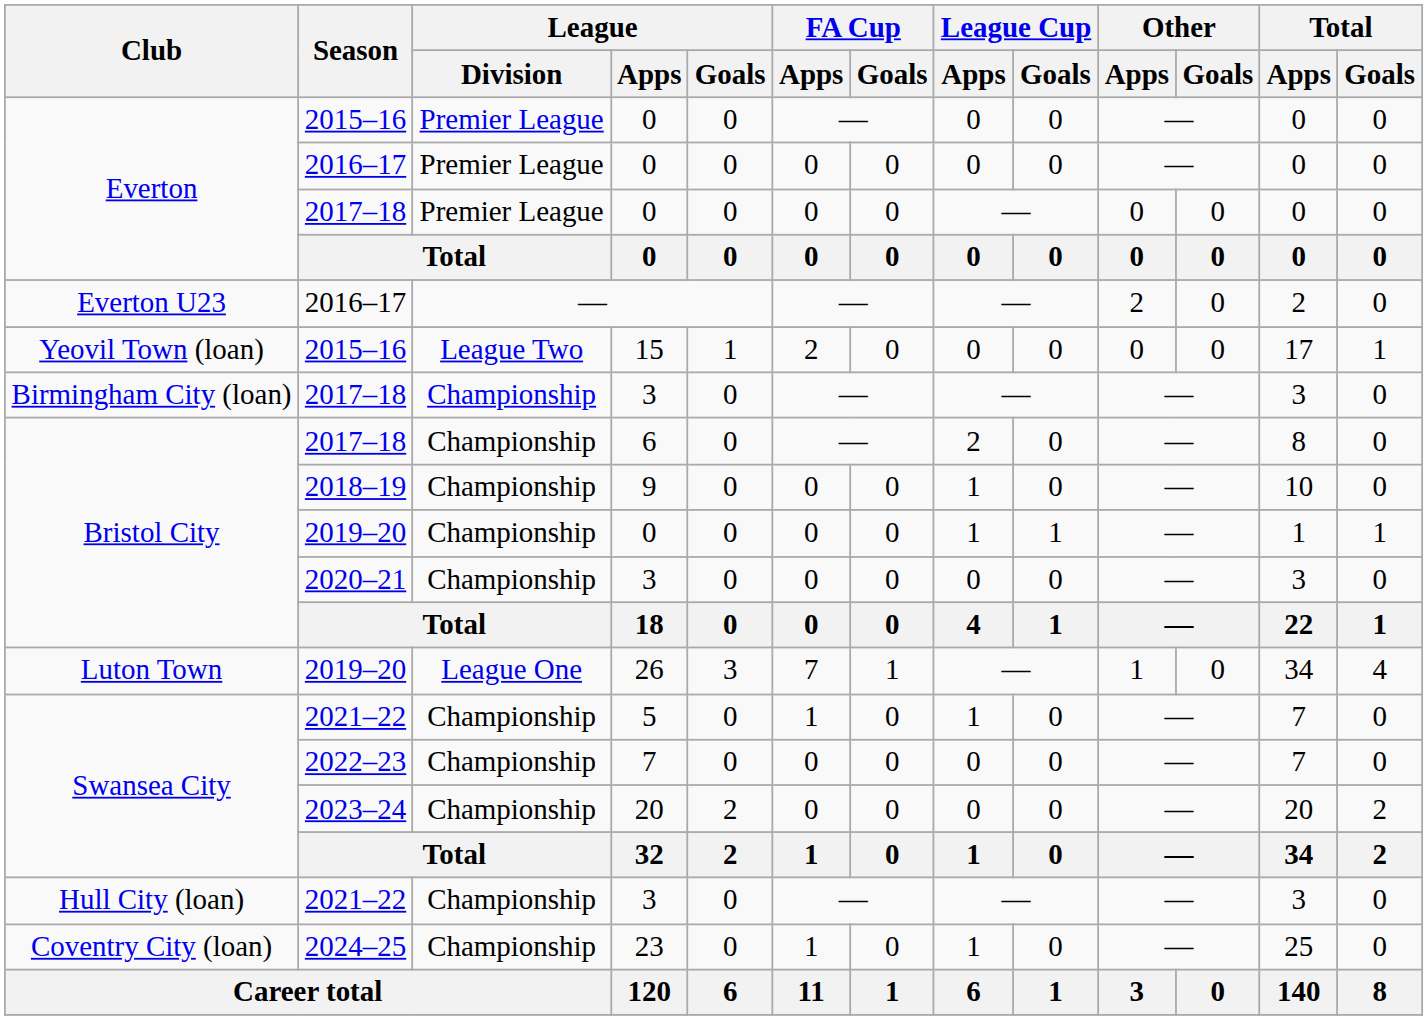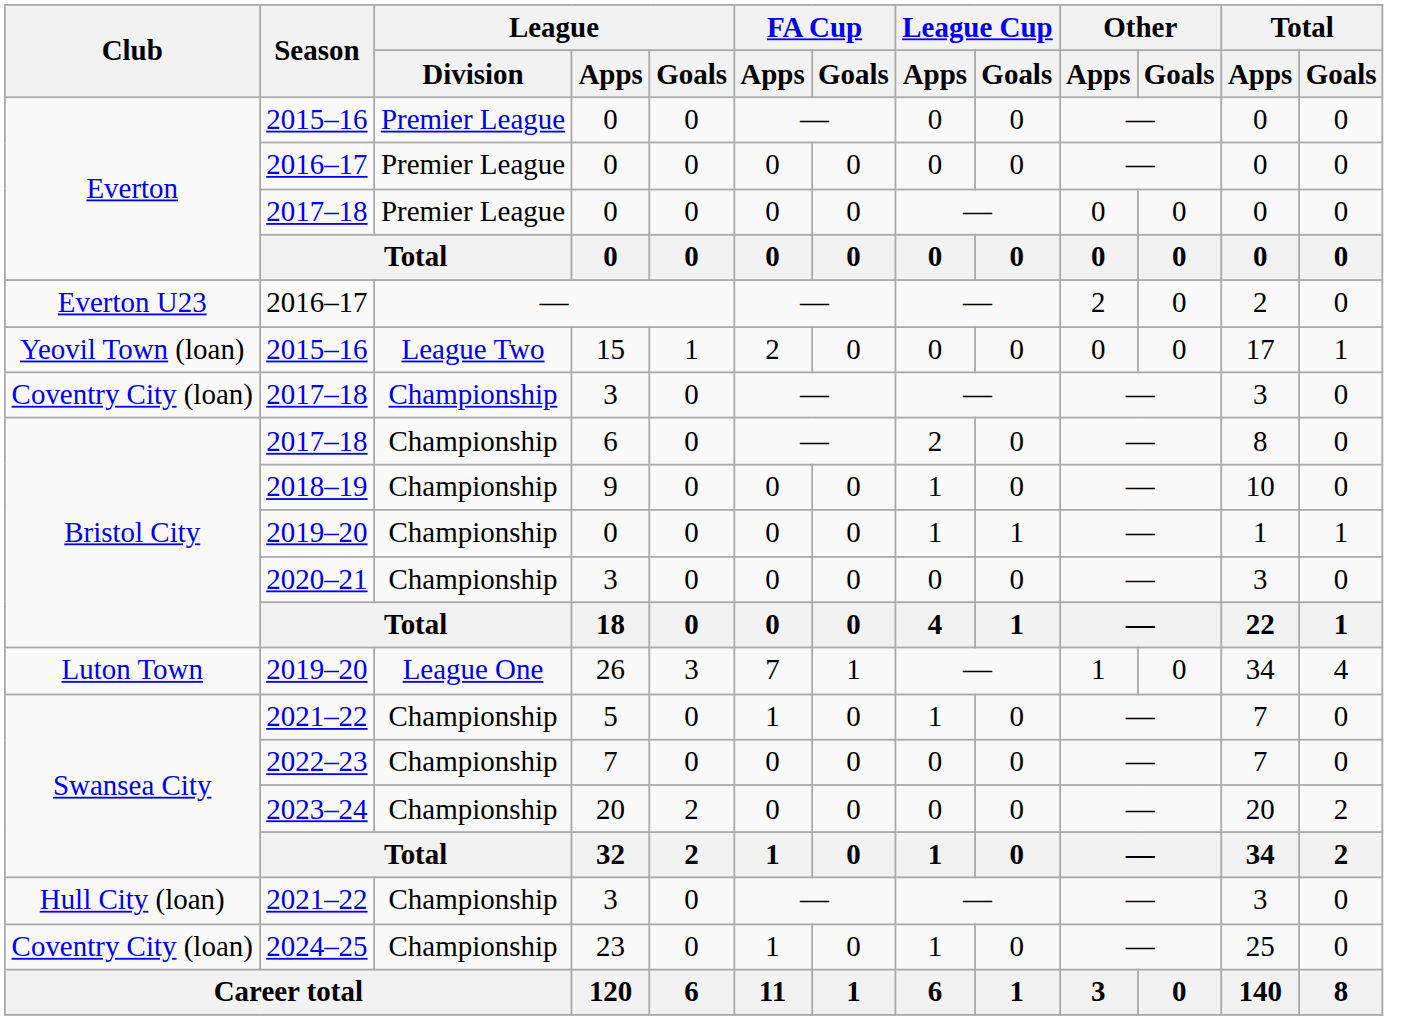 <table class=wikitable style="text-align: center">
 <tr>
 <th rowspan=2>Club</th>
 <th rowspan=2>Season</th>
 <th colspan=3>League</th>
 <th colspan=2><a href='#'>FA Cup</a></th>
 <th colspan=2><a href='#'>League Cup</a></th>
 <th colspan=2>Other</th>
 <th colspan=2>Total</th>
 </tr>
 <tr>
 <th>Division</th>
 <th>Apps</th>
 <th>Goals</th>
 <th>Apps</th>
 <th>Goals</th>
 <th>Apps</th>
 <th>Goals</th>
 <th>Apps</th>
 <th>Goals</th>
 <th>Apps</th>
 <th>Goals</th>
 </tr>
 <tr>
 <td rowspan="4"><a href='#'>Everton</a></td>
 <td><a href='#'>2015–16</a></td>
 <td><a href='#'>Premier League</a></td>
 <td>0</td>
 <td>0</td>
 <td colspan="2">—</td>
 <td>0</td>
 <td>0</td>
 <td colspan="2">—</td>
 <td>0</td>
 <td>0</td>
 </tr>
 <tr>
 <td><a href='#'>2016–17</a></td>
 <td>Premier League</td>
 <td>0</td>
 <td>0</td>
 <td>0</td>
 <td>0</td>
 <td>0</td>
 <td>0</td>
 <td colspan="2">—</td>
 <td>0</td>
 <td>0</td>
 </tr>
 <tr>
 <td><a href='#'>2017–18</a></td>
 <td>Premier League</td>
 <td>0</td>
 <td>0</td>
 <td>0</td>
 <td>0</td>
 <td colspan="2">—</td>
 <td>0</td>
 <td>0</td>
 <td>0</td>
 <td>0</td>
 </tr>
 <tr>
 <th colspan=2>Total</th>
 <th>0</th>
 <th>0</th>
 <th>0</th>
 <th>0</th>
 <th>0</th>
 <th>0</th>
 <th>0</th>
 <th>0</th>
 <th>0</th>
 <th>0</th>
 </tr>
 <tr>
 <td><a href='#'>Everton U23</a></td>
 <td>2016–17</td>
 <td colspan=3>—</td>
 <td colspan=2>—</td>
 <td colspan=2>—</td>
 <td>2</td>
 <td>0</td>
 <td>2</td>
 <td>0</td>
 </tr>
 <tr>
 <td><a href='#'>Yeovil Town</a> (loan)</td>
 <td><a href='#'>2015–16</a></td>
 <td><a href='#'>League Two</a></td>
 <td>15</td>
 <td>1</td>
 <td>2</td>
 <td>0</td>
 <td>0</td>
 <td>0</td>
 <td>0</td>
 <td>0</td>
 <td>17</td>
 <td>1</td>
 </tr>
 <tr>
-<td><a href='#'>Birmingham City</a> (loan)</td>
+<td><a href='#'>Coventry City</a> (loan)</td>
 <td><a href='#'>2017–18</a></td>
 <td><a href='#'>Championship</a></td>
 <td>3</td>
 <td>0</td>
 <td colspan=2>—</td>
 <td colspan=2>—</td>
 <td colspan=2>—</td>
 <td>3</td>
 <td>0</td>
 </tr>
 <tr>
 <td rowspan="5"><a href='#'>Bristol City</a></td>
 <td><a href='#'>2017–18</a></td>
 <td>Championship</td>
 <td>6</td>
 <td>0</td>
 <td colspan=2>—</td>
 <td>2</td>
 <td>0</td>
 <td colspan=2>—</td>
 <td>8</td>
 <td>0</td>
 </tr>
 <tr>
 <td><a href='#'>2018–19</a></td>
 <td>Championship</td>
 <td>9</td>
 <td>0</td>
 <td>0</td>
 <td>0</td>
 <td>1</td>
 <td>0</td>
 <td colspan=2>—</td>
 <td>10</td>
 <td>0</td>
 </tr>
 <tr>
 <td><a href='#'>2019–20</a></td>
 <td>Championship</td>
 <td>0</td>
 <td>0</td>
 <td>0</td>
 <td>0</td>
 <td>1</td>
 <td>1</td>
 <td colspan=2>—</td>
 <td>1</td>
 <td>1</td>
 </tr>
 <tr>
 <td><a href='#'>2020–21</a></td>
 <td>Championship</td>
 <td>3</td>
 <td>0</td>
 <td>0</td>
 <td>0</td>
 <td>0</td>
 <td>0</td>
 <td colspan=2>—</td>
 <td>3</td>
 <td>0</td>
 </tr>
 <tr>
 <th colspan=2>Total</th>
 <th>18</th>
 <th>0</th>
 <th>0</th>
 <th>0</th>
 <th>4</th>
 <th>1</th>
 <th colspan=2>—</th>
 <th>22</th>
 <th>1</th>
 </tr>
 <tr>
 <td><a href='#'>Luton Town</a></td>
 <td><a href='#'>2019–20</a></td>
 <td><a href='#'>League One</a></td>
 <td>26</td>
 <td>3</td>
 <td>7</td>
 <td>1</td>
 <td colspan=2>—</td>
 <td>1</td>
 <td>0</td>
 <td>34</td>
 <td>4</td>
 </tr>
 <tr>
 <td rowspan=4><a href='#'>Swansea City</a></td>
 <td><a href='#'>2021–22</a></td>
 <td>Championship</td>
 <td>5</td>
 <td>0</td>
 <td>1</td>
 <td>0</td>
 <td>1</td>
 <td>0</td>
 <td colspan=2>—</td>
 <td>7</td>
 <td>0</td>
 </tr>
 <tr>
 <td><a href='#'>2022–23</a></td>
 <td>Championship</td>
 <td>7</td>
 <td>0</td>
 <td>0</td>
 <td>0</td>
 <td>0</td>
 <td>0</td>
 <td colspan=2>—</td>
 <td>7</td>
 <td>0</td>
 </tr>
 <tr>
 <td><a href='#'>2023–24</a></td>
 <td>Championship</td>
 <td>20</td>
 <td>2</td>
 <td>0</td>
 <td>0</td>
 <td>0</td>
 <td>0</td>
 <td colspan=2>—</td>
 <td>20</td>
 <td>2</td>
 </tr>
 <tr>
 <th colspan=2>Total</th>
 <th>32</th>
 <th>2</th>
 <th>1</th>
 <th>0</th>
 <th>1</th>
 <th>0</th>
 <th colspan=2>—</th>
 <th>34</th>
 <th>2</th>
 </tr>
 <tr>
 <td><a href='#'>Hull City</a> (loan)</td>
 <td><a href='#'>2021–22</a></td>
 <td>Championship</td>
 <td>3</td>
 <td>0</td>
 <td colspan=2>—</td>
 <td colspan=2>—</td>
 <td colspan=2>—</td>
 <td>3</td>
 <td>0</td>
 </tr>
 <tr>
 <td><a href='#'>Coventry City</a> (loan)</td>
 <td><a href='#'>2024–25</a></td>
 <td>Championship</td>
 <td>23</td>
 <td>0</td>
 <td>1</td>
 <td>0</td>
 <td>1</td>
 <td>0</td>
 <td colspan=2>—</td>
 <td>25</td>
 <td>0</td>
 </tr>
 <tr>
 <th colspan=3>Career total</th>
 <th>120</th>
 <th>6</th>
 <th>11</th>
 <th>1</th>
 <th>6</th>
 <th>1</th>
 <th>3</th>
 <th>0</th>
 <th>140</th>
 <th>8</th>
 </tr>
 </table>
